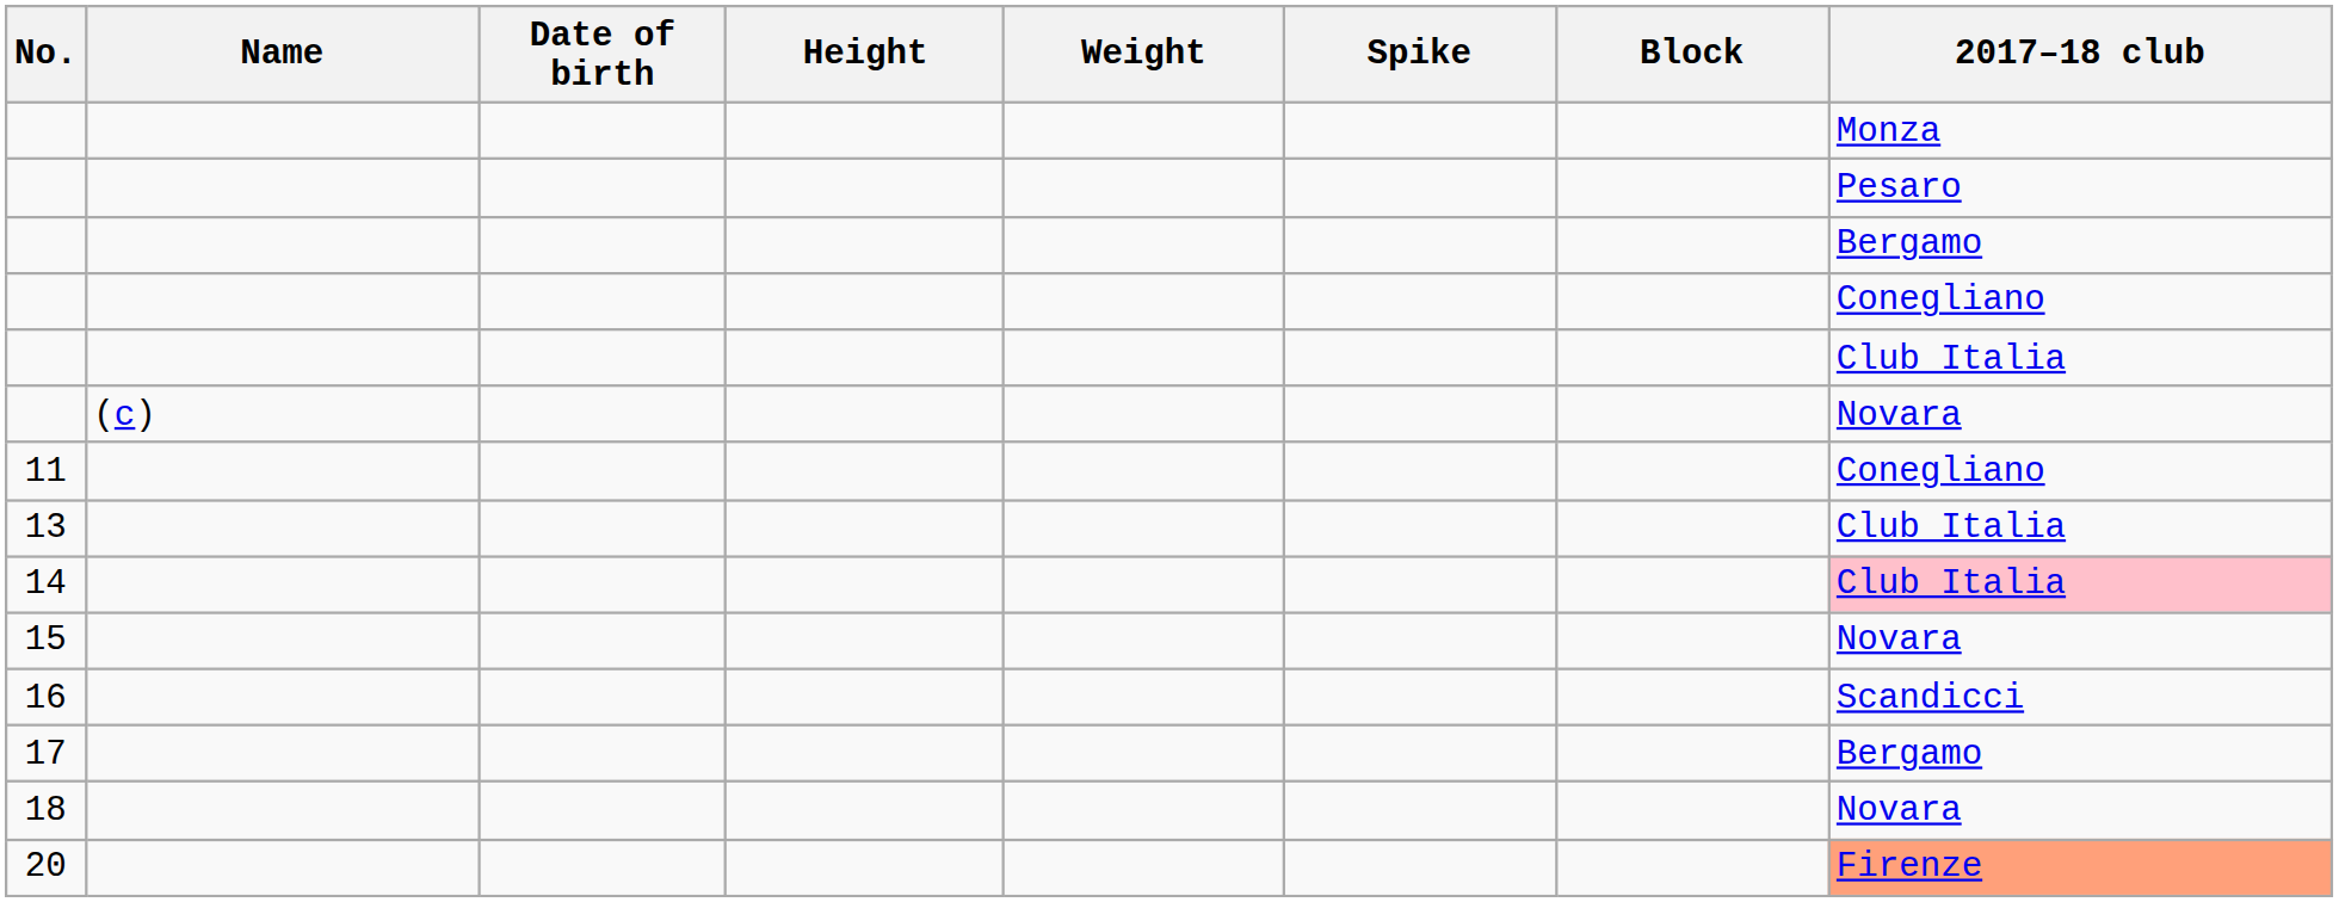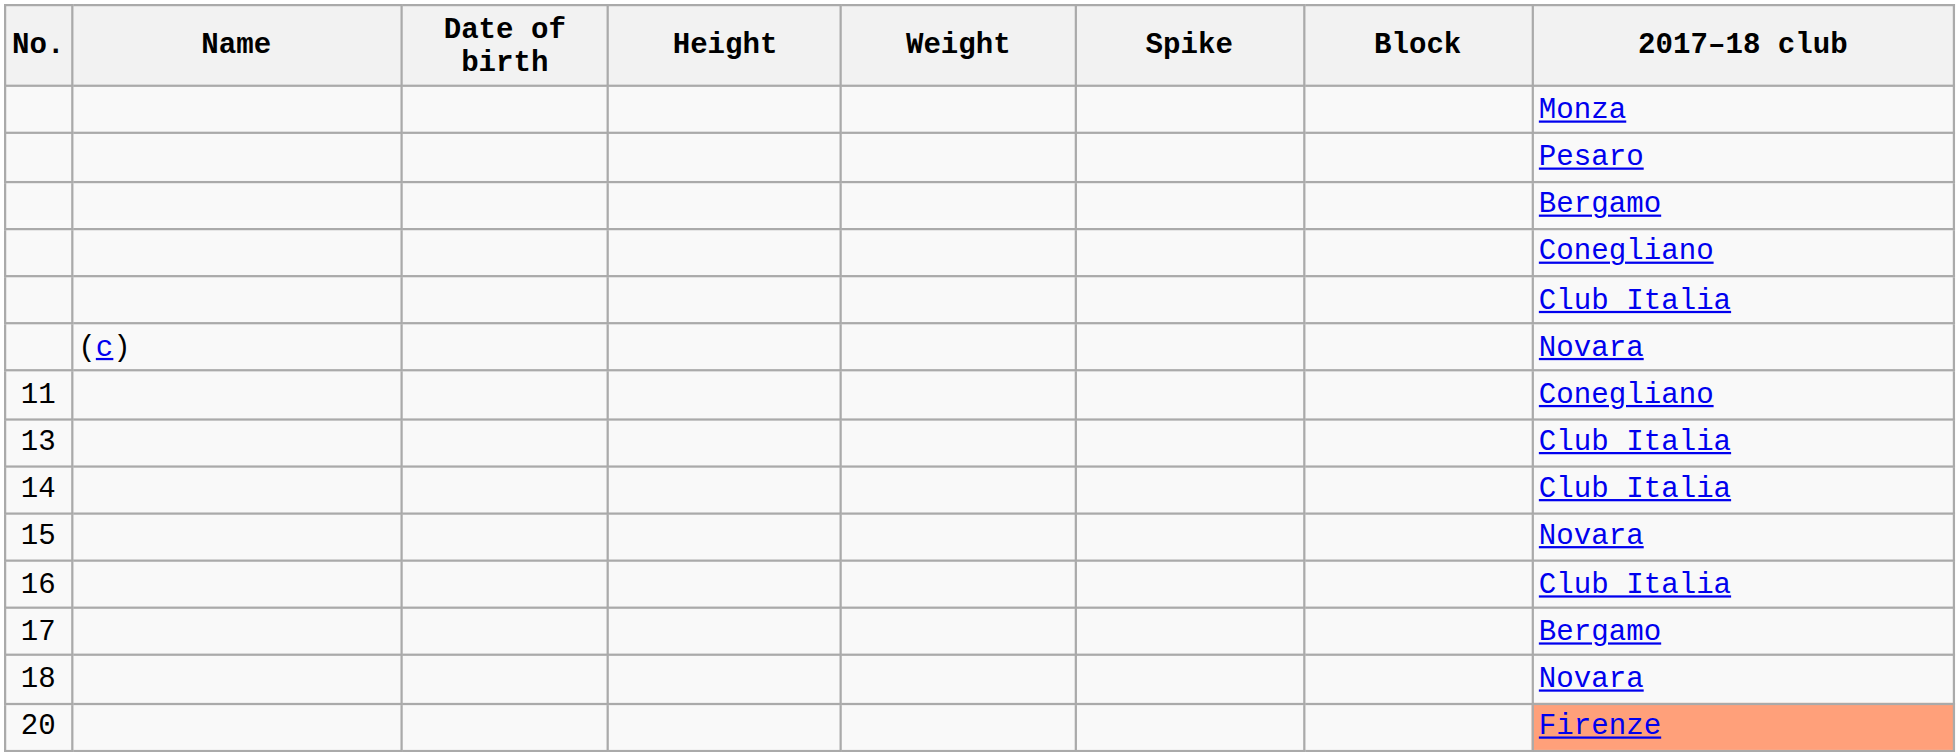 <table class="wikitable sortable" style="font-size:100%; text-align:center;">
 <tr>
 <th>No.</th>
 <th style="width:14em">Name</th>
 <th style="width:8em">Date of birth</th>
 <th style="width:9em">Height</th>
 <th style="width:9em">Weight</th>
 <th style="width:9em">Spike</th>
 <th style="width:9em">Block</th>
 <th style="width:17em">2017–18 club</th>
 </tr>
 <tr>
 <td></td>
 <td style="text-align:left;"></td>
 <td style="text-align:right;"></td>
 <td></td>
 <td></td>
 <td></td>
 <td></td>
 <td style="text-align:left;"> <a href='#'>Monza</a></td>
 </tr>
 <tr>
 <td></td>
 <td style="text-align:left;"></td>
 <td style="text-align:right;"></td>
 <td></td>
 <td></td>
 <td></td>
 <td></td>
 <td style="text-align:left;"> <a href='#'>Pesaro</a></td>
 </tr>
 <tr>
 <td></td>
 <td align=left></td>
 <td align=right></td>
 <td></td>
 <td></td>
 <td></td>
 <td></td>
 <td align=left> <a href='#'>Bergamo</a></td>
 </tr>
 <tr>
 <td></td>
 <td align=left></td>
 <td align=right></td>
 <td></td>
 <td></td>
 <td></td>
 <td></td>
 <td align=left> <a href='#'>Conegliano</a></td>
 </tr>
 <tr>
 <td></td>
 <td align=left></td>
 <td align=right></td>
 <td></td>
 <td></td>
 <td></td>
 <td></td>
 <td align=left> <a href='#'>Club Italia</a></td>
 </tr>
 <tr>
 <td></td>
 <td align=left> (<a href='#'>c</a>)</td>
 <td align=right></td>
 <td></td>
 <td></td>
 <td></td>
 <td></td>
 <td align=left> <a href='#'>Novara</a></td>
 </tr>
 <tr>
 <td>11</td>
 <td align=left></td>
 <td align=right></td>
 <td></td>
 <td></td>
 <td></td>
 <td></td>
 <td align=left> <a href='#'>Conegliano</a></td>
 </tr>
 <tr>
 <td>13</td>
 <td align=left></td>
 <td align=right></td>
 <td></td>
 <td></td>
 <td></td>
 <td></td>
 <td align=left> <a href='#'>Club Italia</a></td>
 </tr>
 <tr>
 <td>14</td>
 <td align=left></td>
 <td align=right></td>
 <td></td>
 <td></td>
 <td></td>
 <td></td>
-<td align=left style="background: pink;"> <a href='#'>Club Italia</a></td>
+<td align=left> <a href='#'>Club Italia</a></td>
 </tr>
 <tr>
 <td>15</td>
 <td align=left></td>
 <td align=right></td>
 <td></td>
 <td></td>
 <td></td>
 <td></td>
 <td align=left> <a href='#'>Novara</a></td>
 </tr>
 <tr>
 <td>16</td>
 <td align=left></td>
 <td align=right></td>
 <td></td>
 <td></td>
 <td></td>
 <td></td>
-<td align=left> <a href='#'>Scandicci</a></td>
+<td align=left> <a href='#'>Club Italia</a></td>
 </tr>
 <tr>
 <td>17</td>
 <td align=left></td>
 <td align=right></td>
 <td></td>
 <td></td>
 <td></td>
 <td></td>
 <td align=left> <a href='#'>Bergamo</a></td>
 </tr>
 <tr>
 <td>18</td>
 <td align=left></td>
 <td align=right></td>
 <td></td>
 <td></td>
 <td></td>
 <td></td>
 <td align=left> <a href='#'>Novara</a></td>
 </tr>
 <tr>
 <td>20</td>
 <td align=left></td>
 <td align=right></td>
 <td></td>
 <td></td>
 <td></td>
 <td></td>
 <td align=left style="background: lightsalmon;"> <a href='#'>Firenze</a></td>
 </tr>
 </table>
